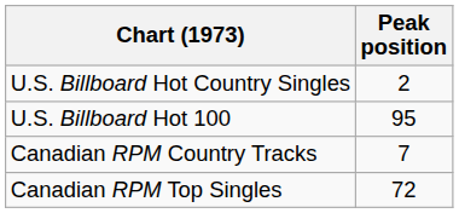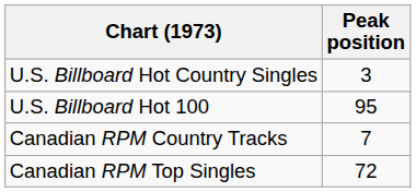 <table class="wikitable sortable">
 <tr>
 <th align="left">Chart (1973)</th>
 <th align="center">Peak<br>position</th>
 </tr>
 <tr>
 <td align="left">U.S. <em>Billboard</em> Hot Country Singles</td>
-<td align="center">2</td>
+<td align="center">3</td>
 </tr>
 <tr>
 <td align="left">U.S. <em>Billboard</em> Hot 100</td>
 <td align="center">95</td>
 </tr>
 <tr>
 <td align="left">Canadian <em>RPM</em> Country Tracks</td>
 <td align="center">7</td>
 </tr>
 <tr>
 <td align="left">Canadian <em>RPM</em> Top Singles</td>
 <td align="center">72</td>
 </tr>
 </table>
